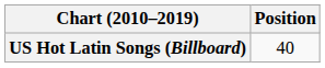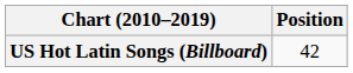 <table class="wikitable plainrowheaders" style="text-align:center">
 <tr>
 <th scope="col">Chart (2010–2019)</th>
 <th scope="col">Position</th>
 </tr>
 <tr>
 <th scope="row">US Hot Latin Songs (<em>Billboard</em>)</th>
-<td>40</td>
+<td>42</td>
 </tr>
 </table>
